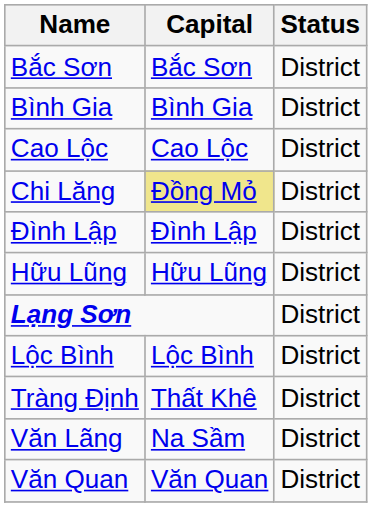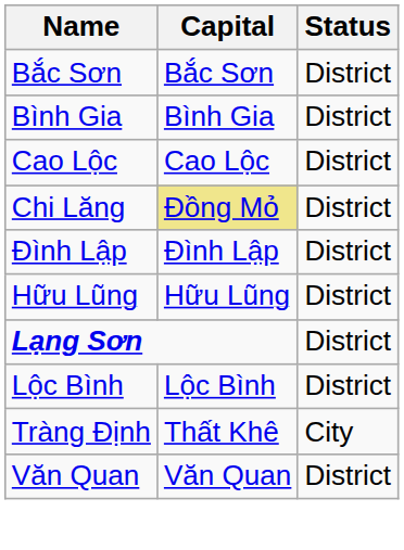 <table class="wikitable sortable">
 <tr>
 <th>Name</th>
 <th>Capital</th>
 <th>Status</th>
 </tr>
 <tr>
 <td><a href='#'>Bắc Sơn</a></td>
 <td><a href='#'>Bắc Sơn</a></td>
 <td>District</td>
 </tr>
 <tr>
 <td><a href='#'>Bình Gia</a></td>
 <td><a href='#'>Bình Gia</a></td>
 <td>District</td>
 </tr>
 <tr>
 <td><a href='#'>Cao Lộc</a></td>
 <td><a href='#'>Cao Lộc</a></td>
 <td>District</td>
 </tr>
 <tr>
 <td><a href='#'>Chi Lăng</a></td>
 <td style="background: khaki;"><a href='#'>Đồng Mỏ</a></td>
 <td>District</td>
 </tr>
 <tr>
 <td><a href='#'>Đình Lập</a></td>
 <td><a href='#'>Đình Lập</a></td>
 <td>District</td>
 </tr>
 <tr>
 <td><a href='#'>Hữu Lũng</a></td>
 <td><a href='#'>Hữu Lũng</a></td>
 <td>District</td>
 </tr>
 <tr>
 <td colspan="2"><strong><em><a href='#'>Lạng Sơn</a></em></strong></td>
 <td>District</td>
 </tr>
 <tr>
 <td><a href='#'>Lộc Bình</a></td>
 <td><a href='#'>Lộc Bình</a></td>
 <td>District</td>
 </tr>
 <tr>
 <td><a href='#'>Tràng Định</a></td>
 <td><a href='#'>Thất Khê</a></td>
-<td>District</td>
-</tr>
-<tr>
-<td><a href='#'>Văn Lãng</a></td>
-<td><a href='#'>Na Sầm</a></td>
-<td>District</td>
+<td>City</td>
 </tr>
 <tr>
 <td><a href='#'>Văn Quan</a></td>
 <td><a href='#'>Văn Quan</a></td>
 <td>District</td>
 </tr>
 </table>
